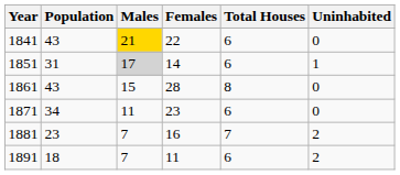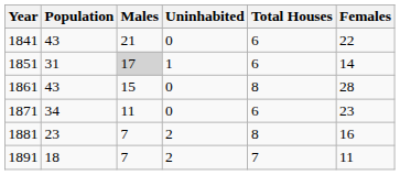 <table class="wikitable">
 <tr>
 <th>Year</th>
 <th>Population</th>
 <th>Males</th>
+<th>Uninhabited</th>
+<th>Total Houses</th>
 <th>Females</th>
-<th>Total Houses</th>
-<th>Uninhabited</th>
 </tr>
 <tr>
 <td>1841</td>
 <td>43</td>
-<td style="background: gold;">21</td>
+<td>21</td>
+<td>0</td>
+<td>6</td>
 <td>22</td>
-<td>6</td>
-<td>0</td>
 </tr>
 <tr>
 <td>1851</td>
 <td>31</td>
 <td style="background: lightgrey;">17</td>
+<td>1</td>
+<td>6</td>
 <td>14</td>
-<td>6</td>
-<td>1</td>
 </tr>
 <tr>
 <td>1861</td>
 <td>43</td>
 <td>15</td>
+<td>0</td>
+<td>8</td>
 <td>28</td>
-<td>8</td>
-<td>0</td>
 </tr>
 <tr>
 <td>1871</td>
 <td>34</td>
 <td>11</td>
+<td>0</td>
+<td>6</td>
 <td>23</td>
-<td>6</td>
-<td>0</td>
 </tr>
 <tr>
 <td>1881</td>
 <td>23</td>
 <td>7</td>
+<td>2</td>
+<td>8</td>
 <td>16</td>
-<td>7</td>
-<td>2</td>
 </tr>
 <tr>
 <td>1891</td>
 <td>18</td>
 <td>7</td>
+<td>2</td>
+<td>7</td>
 <td>11</td>
-<td>6</td>
-<td>2</td>
 </tr>
 </table>
